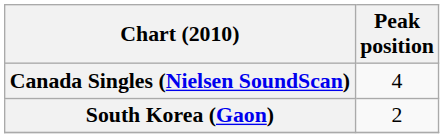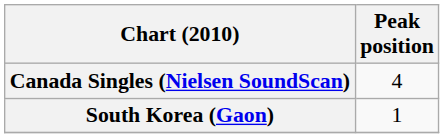 <table class="wikitable plainrowheaders sortable">
 <tr>
 <th Align=center>Chart (2010)</th>
 <th Align=center>Peak<br>position</th>
 </tr>
 <tr>
 <th scope="row">Canada Singles (<a href='#'>Nielsen SoundScan</a>)</th>
 <td style="text-align:center">4</td>
 </tr>
 <tr>
 <th scope="row">South Korea (<a href='#'>Gaon</a>)</th>
-<td style="text-align:center">2</td>
+<td style="text-align:center">1</td>
 </tr>
 <tr>
 </tr>
 </table>
